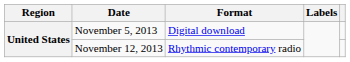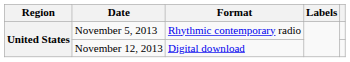 <table class="wikitable plainrowheaders">
 <tr>
 <th scope="col">Region</th>
 <th scope="col">Date</th>
 <th scope="col">Format</th>
 <th scope="col">Labels</th>
 <th scope="col"></th>
 </tr>
 <tr>
 <th rowspan="2" scope="row">United States</th>
 <td>November 5, 2013</td>
-<td><a href='#'>Digital download</a></td>
+<td><a href='#'>Rhythmic contemporary</a> radio</td>
 <td rowspan="2"></td>
 <td align="center"></td>
 </tr>
 <tr>
 <td>November 12, 2013</td>
-<td><a href='#'>Rhythmic contemporary</a> radio</td>
+<td><a href='#'>Digital download</a></td>
 <td align="center"></td>
 </tr>
 </table>
